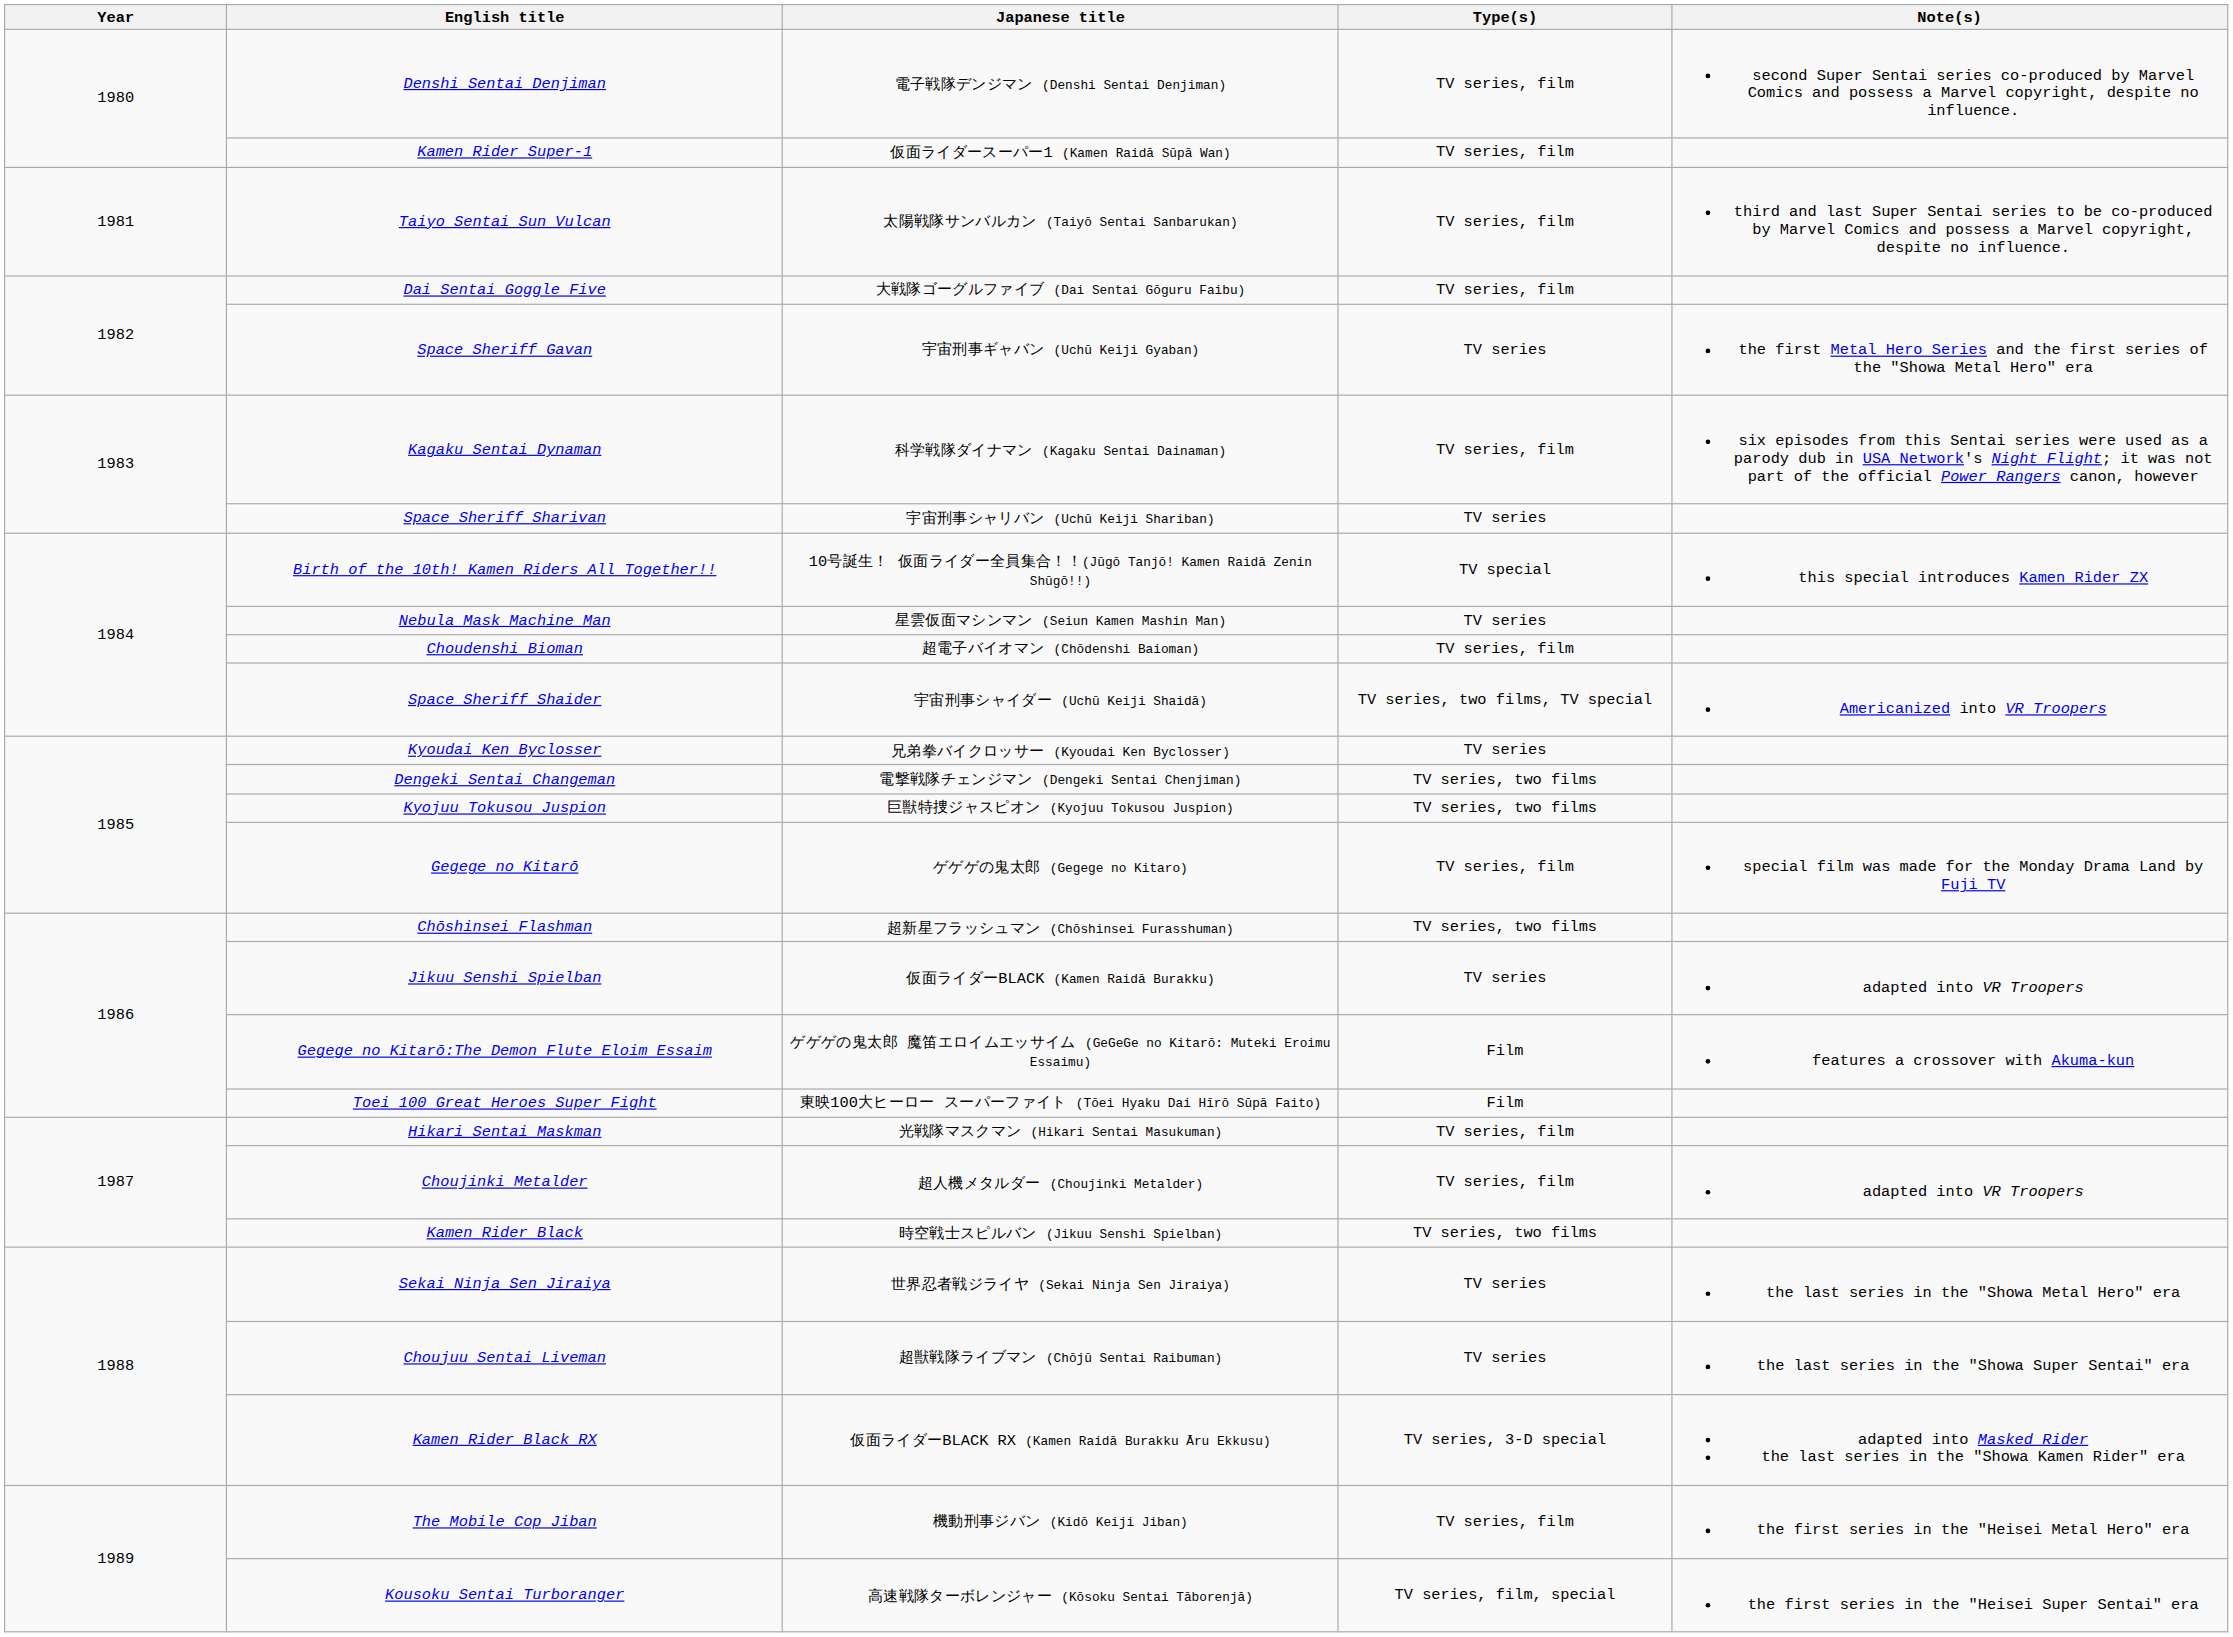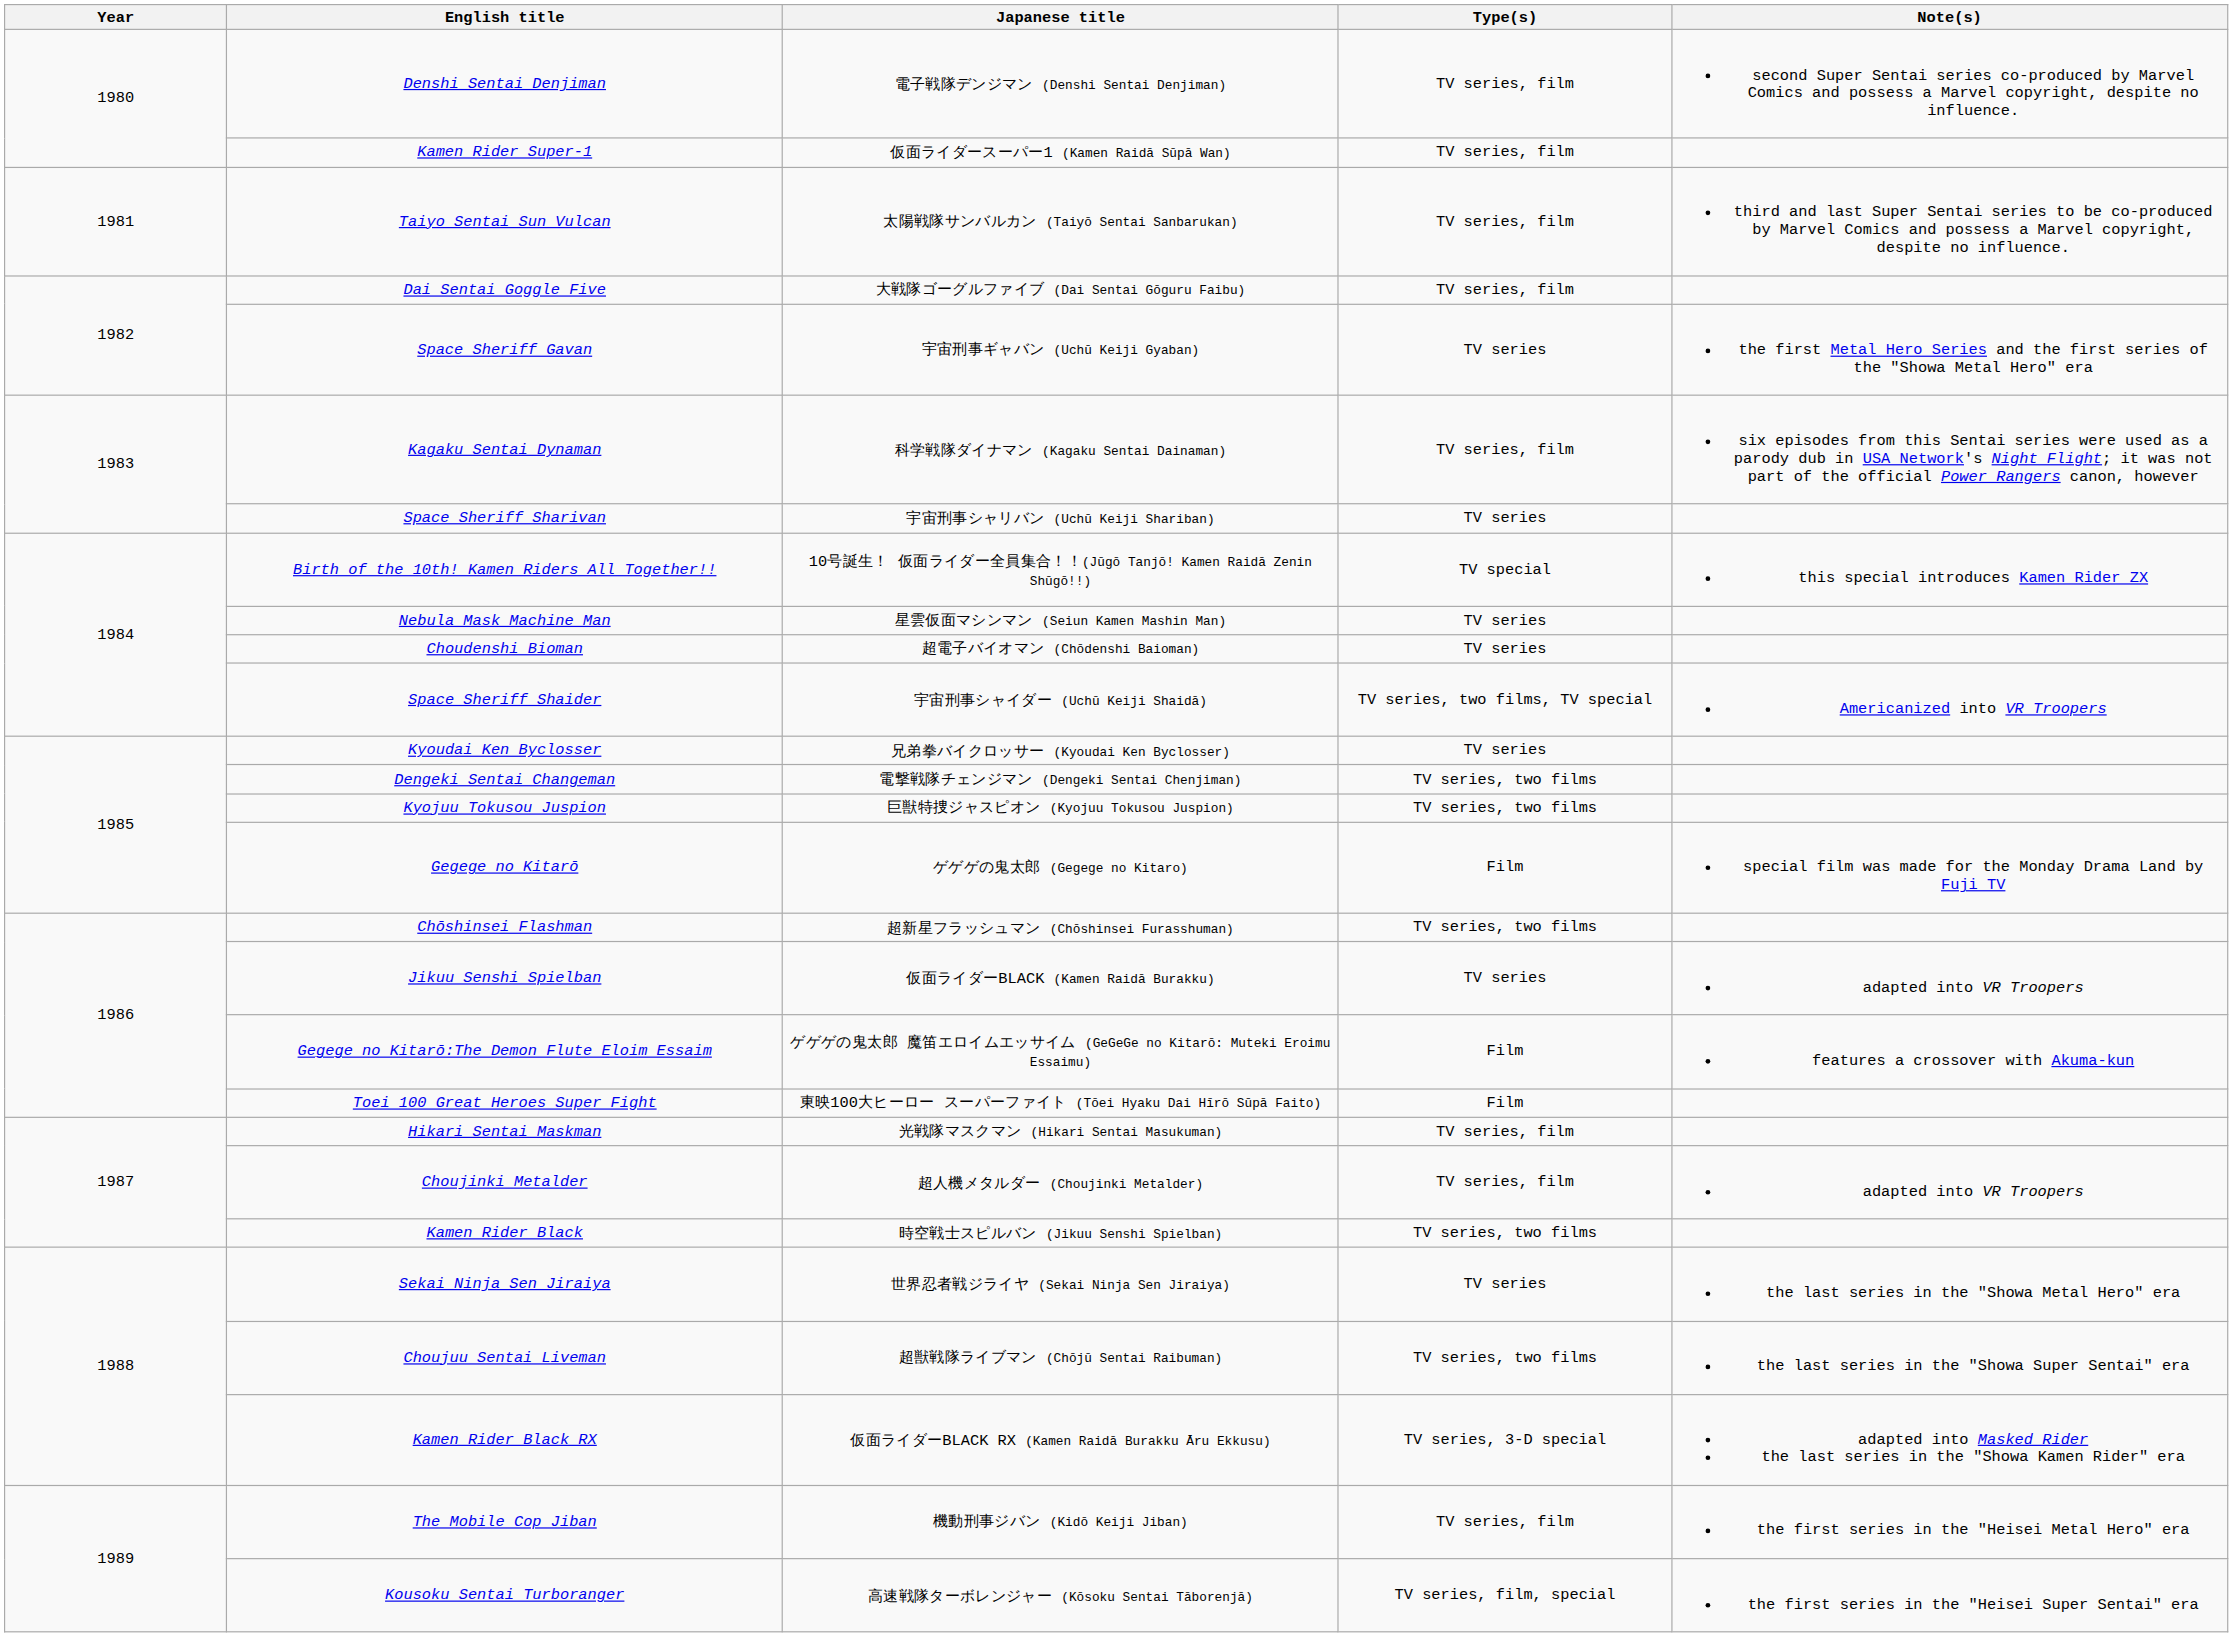 <table class="wikitable" style="width:95%; text-align:center">
 <tr>
 <th width=10%>Year</th>
 <th width=25%>English title</th>
 <th width=25%>Japanese title</th>
 <th width=15%>Type(s)</th>
 <th width=25%>Note(s)</th>
 </tr>
 <tr>
 <td rowspan=2>1980</td>
 <td><em><a href='#'>Denshi Sentai Denjiman</a></em></td>
 <td>電子戦隊デンジマン <small>(Denshi Sentai Denjiman)</small></td>
 <td>TV series, film</td>
 <td><br><ul><li>second Super Sentai series co-produced by Marvel Comics and possess a Marvel copyright, despite no influence.</li></ul></td>
 </tr>
 <tr>
 <td><em><a href='#'>Kamen Rider Super-1</a></em></td>
 <td>仮面ライダースーパー1 <small>(Kamen Raidā Sūpā Wan)</small></td>
 <td>TV series, film</td>
 <td></td>
 </tr>
 <tr>
 <td>1981</td>
 <td><em><a href='#'>Taiyo Sentai Sun Vulcan</a></em></td>
 <td>太陽戦隊サンバルカン <small>(Taiyō Sentai Sanbarukan)</small></td>
 <td>TV series, film</td>
 <td><br><ul><li>third and last Super Sentai series to be co-produced by Marvel Comics and possess a Marvel copyright, despite no influence.</li></ul></td>
 </tr>
 <tr>
 <td rowspan=2>1982</td>
 <td><em><a href='#'>Dai Sentai Goggle Five</a></em></td>
 <td>大戦隊ゴーグルファイブ <small>(Dai Sentai Gōguru Faibu)</small></td>
 <td>TV series, film</td>
 <td></td>
 </tr>
 <tr>
 <td><em><a href='#'>Space Sheriff Gavan</a></em></td>
 <td>宇宙刑事ギャバン <small>(Uchū Keiji Gyaban)</small></td>
 <td>TV series</td>
 <td><br><ul><li>the first <a href='#'>Metal Hero Series</a> and the first series of the "Showa Metal Hero" era</li></ul></td>
 </tr>
 <tr>
 <td rowspan=2>1983</td>
 <td><em><a href='#'>Kagaku Sentai Dynaman</a></em></td>
 <td>科学戦隊ダイナマン <small>(Kagaku Sentai Dainaman)</small></td>
 <td>TV series, film</td>
 <td><br><ul><li>six episodes from this Sentai series were used as a parody dub in <a href='#'>USA Network</a>'s <em><a href='#'>Night Flight</a></em>; it was not part of the official <em><a href='#'>Power Rangers</a></em> canon, however</li></ul></td>
 </tr>
 <tr>
 <td><em><a href='#'>Space Sheriff Sharivan</a></em></td>
 <td>宇宙刑事シャリバン <small>(Uchū Keiji Shariban)</small></td>
 <td>TV series</td>
 <td></td>
 </tr>
 <tr>
 <td rowspan=4>1984</td>
 <td><em><a href='#'>Birth of the 10th! Kamen Riders All Together!!</a></em></td>
 <td>10号誕生！ 仮面ライダー全員集合！！<small>(Jūgō Tanjō! Kamen Raidā Zenin Shūgō!!)</small></td>
 <td>TV special</td>
 <td><br><ul><li>this special introduces <a href='#'>Kamen Rider ZX</a></li></ul></td>
 </tr>
 <tr>
 <td><em><a href='#'>Nebula Mask Machine Man</a></em></td>
 <td>星雲仮面マシンマン <small>(Seiun Kamen Mashin Man)</small></td>
 <td>TV series</td>
 <td></td>
 </tr>
 <tr>
 <td><em><a href='#'>Choudenshi Bioman</a></em></td>
 <td>超電子バイオマン <small>(Chōdenshi Baioman)</small></td>
-<td>TV series, film</td>
+<td>TV series</td>
 <td></td>
 </tr>
 <tr>
 <td><em><a href='#'>Space Sheriff Shaider</a></em></td>
 <td>宇宙刑事シャイダー <small>(Uchū Keiji Shaidā)</small></td>
 <td>TV series, two films, TV special</td>
 <td><br><ul><li><a href='#'>Americanized</a> into <em><a href='#'>VR Troopers</a></em></li></ul></td>
 </tr>
 <tr>
 <td rowspan=4>1985</td>
 <td><em><a href='#'>Kyoudai Ken Byclosser</a></em></td>
 <td>兄弟拳バイクロッサー <small>(Kyoudai Ken Byclosser)</small></td>
 <td>TV series</td>
 <td></td>
 </tr>
 <tr>
 <td><em><a href='#'>Dengeki Sentai Changeman</a></em></td>
 <td>電撃戦隊チェンジマン <small>(Dengeki Sentai Chenjiman)</small></td>
 <td>TV series, two films</td>
 <td></td>
 </tr>
 <tr>
 <td><em><a href='#'>Kyojuu Tokusou Juspion</a></em></td>
 <td>巨獣特捜ジャスピオン <small>(Kyojuu Tokusou Juspion)</small></td>
 <td>TV series, two films</td>
 <td></td>
 </tr>
 <tr>
 <td><em><a href='#'>Gegege no Kitarō</a></em></td>
 <td>ゲゲゲの鬼太郎 <small>(Gegege no Kitaro)</small></td>
-<td>TV series, film</td>
+<td>Film</td>
 <td><br><ul><li>special film was made for the Monday Drama Land by <a href='#'>Fuji TV</a></li></ul></td>
 </tr>
 <tr>
 <td rowspan=4>1986</td>
 <td><em><a href='#'>Chōshinsei Flashman</a></em></td>
 <td>超新星フラッシュマン <small>(Chōshinsei Furasshuman)</small></td>
 <td>TV series, two films</td>
 <td></td>
 </tr>
 <tr>
 <td><em><a href='#'>Jikuu Senshi Spielban</a></em></td>
 <td>仮面ライダーBLACK <small>(Kamen Raidā Burakku)</small></td>
 <td>TV series</td>
 <td><br><ul><li>adapted into <em>VR Troopers</em></li></ul></td>
 </tr>
 <tr>
 <td><em><a href='#'>Gegege no Kitarō:The Demon Flute Eloim Essaim</a></em></td>
 <td>ゲゲゲの鬼太郎 魔笛エロイムエッサイム <small>(GeGeGe no Kitarō: Muteki Eroimu Essaimu)</small></td>
 <td>Film</td>
 <td><br><ul><li>features a crossover with <a href='#'>Akuma-kun</a></li></ul></td>
 </tr>
 <tr>
 <td><em><a href='#'>Toei 100 Great Heroes Super Fight</a></em></td>
 <td>東映100大ヒーロー スーパーファイト <small>(Tōei Hyaku Dai Hīrō Sūpā Faito)</small></td>
 <td>Film</td>
 <td></td>
 </tr>
 <tr>
 <td rowspan=3>1987</td>
 <td><em><a href='#'>Hikari Sentai Maskman</a></em></td>
 <td>光戦隊マスクマン <small>(Hikari Sentai Masukuman)</small></td>
 <td>TV series, film</td>
 <td></td>
 </tr>
 <tr>
 <td><em><a href='#'>Choujinki Metalder</a></em></td>
 <td>超人機メタルダー <small>(Choujinki Metalder)</small></td>
 <td>TV series, film</td>
 <td><br><ul><li>adapted into <em>VR Troopers</em></li></ul></td>
 </tr>
 <tr>
 <td><em><a href='#'>Kamen Rider Black</a></em></td>
 <td>時空戦士スピルバン <small>(Jikuu Senshi Spielban)</small></td>
 <td>TV series, two films</td>
 <td></td>
 </tr>
 <tr>
 <td rowspan=3>1988</td>
 <td><em><a href='#'>Sekai Ninja Sen Jiraiya</a></em></td>
 <td>世界忍者戦ジライヤ <small>(Sekai Ninja Sen Jiraiya)</small></td>
 <td>TV series</td>
 <td><br><ul><li>the last series in the "Showa Metal Hero" era</li></ul></td>
 </tr>
 <tr>
 <td><em><a href='#'>Choujuu Sentai Liveman</a></em></td>
 <td>超獣戦隊ライブマン <small>(Chōjū Sentai Raibuman)</small></td>
-<td>TV series</td>
+<td>TV series, two films</td>
 <td><br><ul><li>the last series in the "Showa Super Sentai" era</li></ul></td>
 </tr>
 <tr>
 <td><em><a href='#'>Kamen Rider Black RX</a></em></td>
 <td>仮面ライダーBLACK RX <small>(Kamen Raidā Burakku Āru Ekkusu)</small></td>
 <td>TV series, 3-D special</td>
 <td><br><ul><li>adapted into <em><a href='#'>Masked Rider</a></em></li><li>the last series in the "Showa Kamen Rider" era</li></ul></td>
 </tr>
 <tr>
 <td rowspan=2>1989</td>
 <td><em><a href='#'>The Mobile Cop Jiban</a></em></td>
 <td>機動刑事ジバン <small>(Kidō Keiji Jiban)</small></td>
 <td>TV series, film</td>
 <td><br><ul><li>the first series in the "Heisei Metal Hero" era</li></ul></td>
 </tr>
 <tr>
 <td><em><a href='#'>Kousoku Sentai Turboranger</a></em></td>
 <td>高速戦隊ターボレンジャー <small>(Kōsoku Sentai Tāborenjā)</small></td>
 <td>TV series, film, special</td>
 <td><br><ul><li>the first series in the "Heisei Super Sentai" era</li></ul></td>
 </tr>
 </table>
